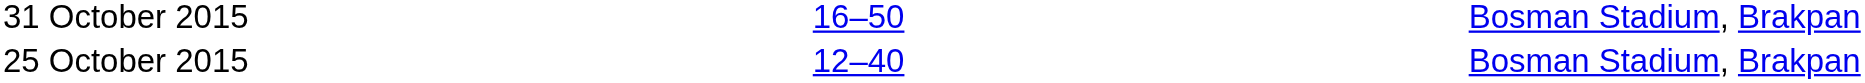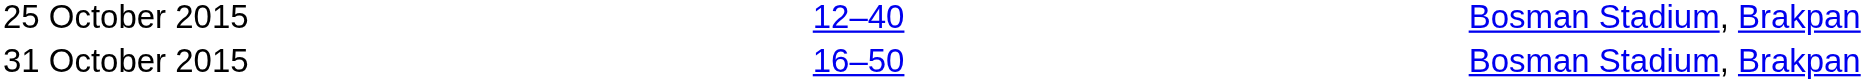 <table style="width:100%;" cellspacing="1">
 <tr>
 <th width=15%></th>
 <th width=25%></th>
 <th width=10%></th>
 <th width=25%></th>
 </tr>
 <tr style=font-size:90%>
+<td align=right>25 October 2015</td>
+<td align=right></td>
+<td align=center><a href='#'>12–40</a></td>
+<td></td>
+<td><a href='#'>Bosman Stadium</a>, <a href='#'>Brakpan</a></td>
+</tr>
+<tr style=font-size:90%>
 <td align=right>31 October 2015</td>
 <td align=right></td>
 <td align=center><a href='#'>16–50</a></td>
 <td></td>
 <td><a href='#'>Bosman Stadium</a>, <a href='#'>Brakpan</a></td>
 </tr>
-<tr style=font-size:90%>
-<td align=right>25 October 2015</td>
-<td align=right></td>
-<td align=center><a href='#'>12–40</a></td>
-<td></td>
-<td><a href='#'>Bosman Stadium</a>, <a href='#'>Brakpan</a></td>
-</tr>
 </table>
